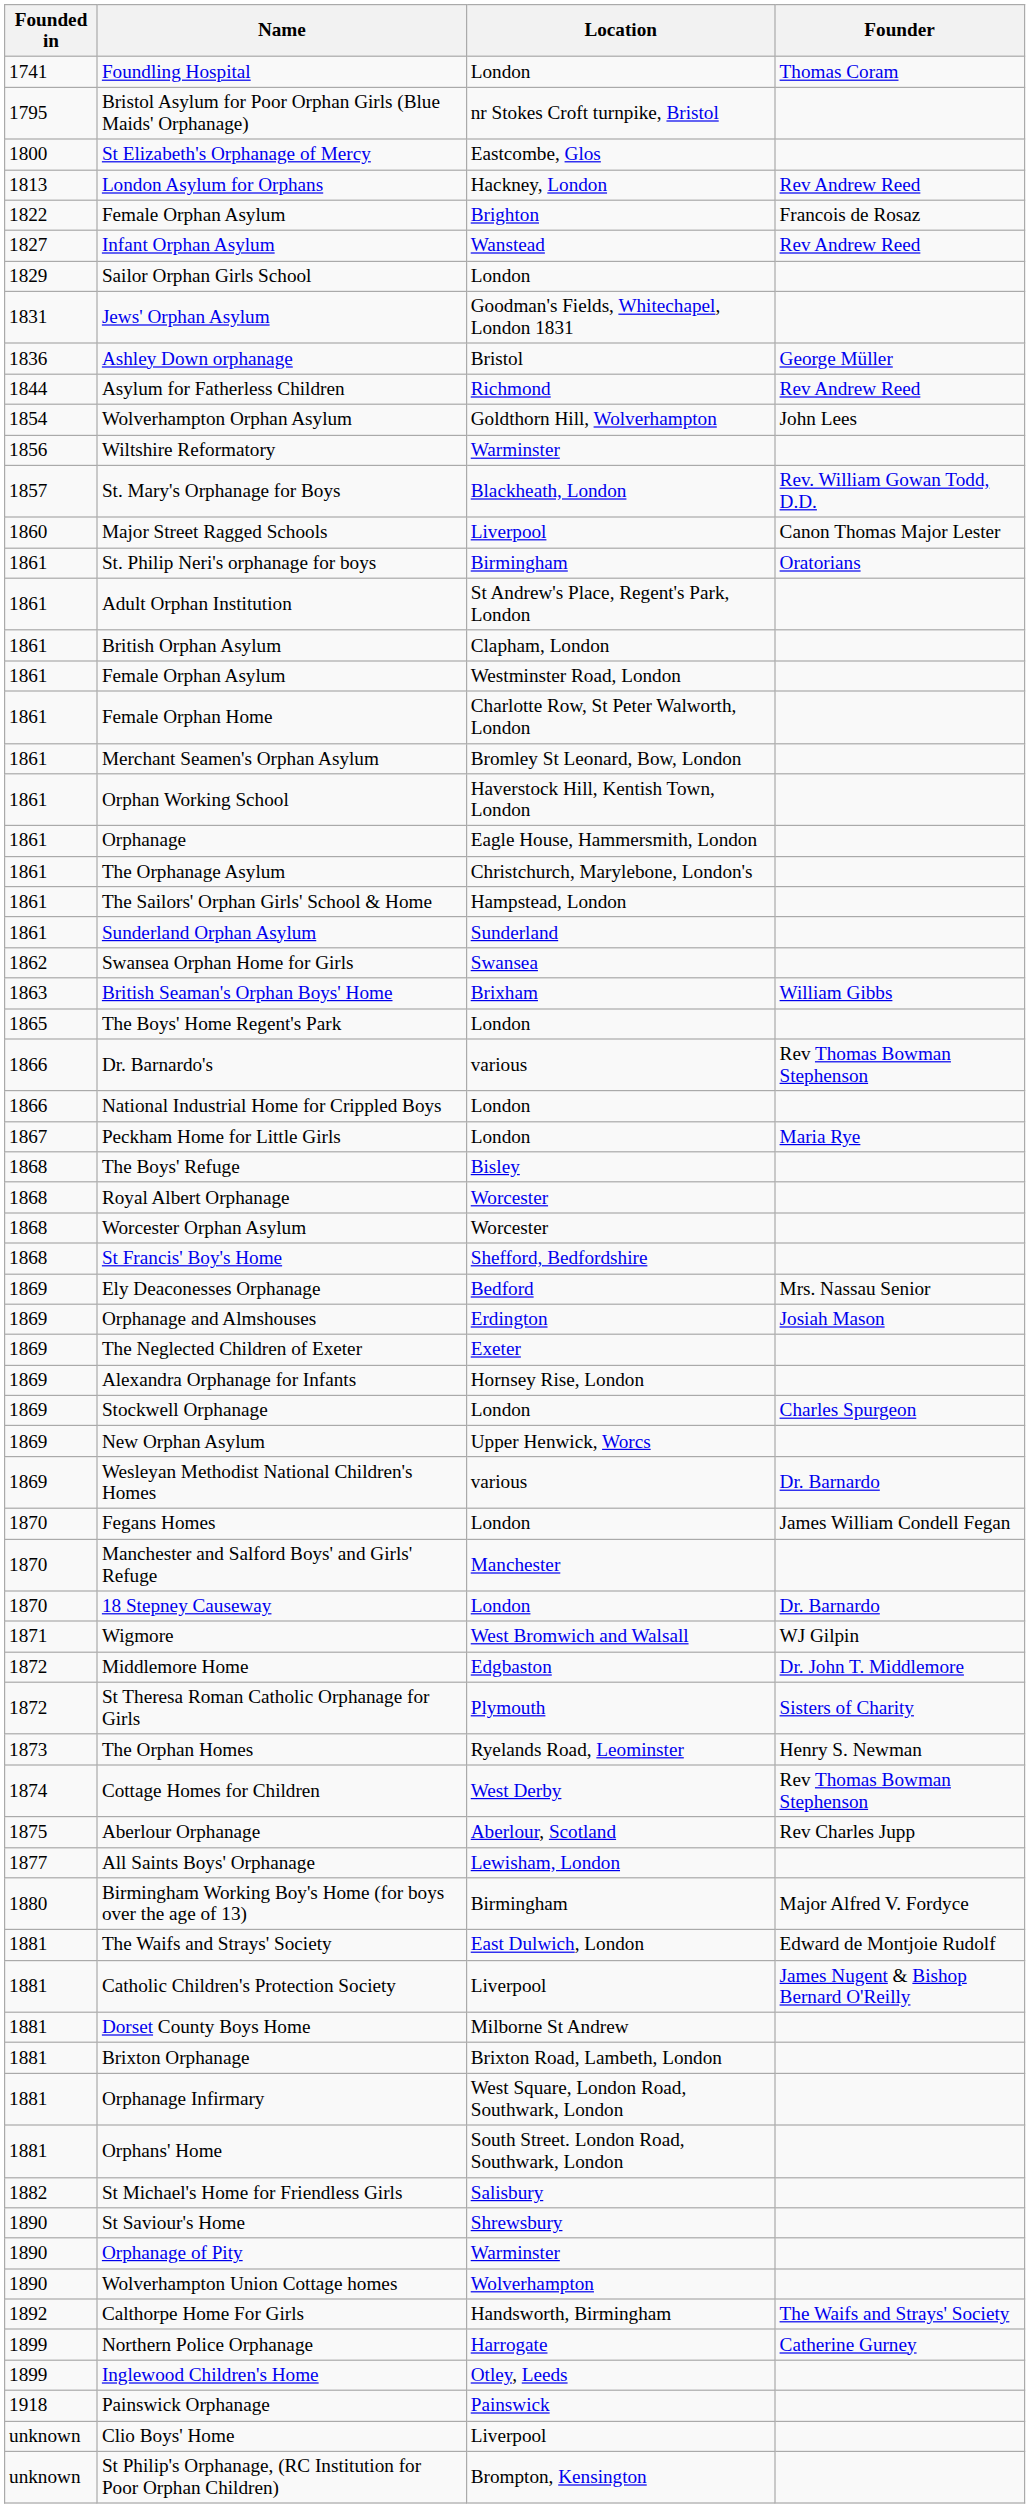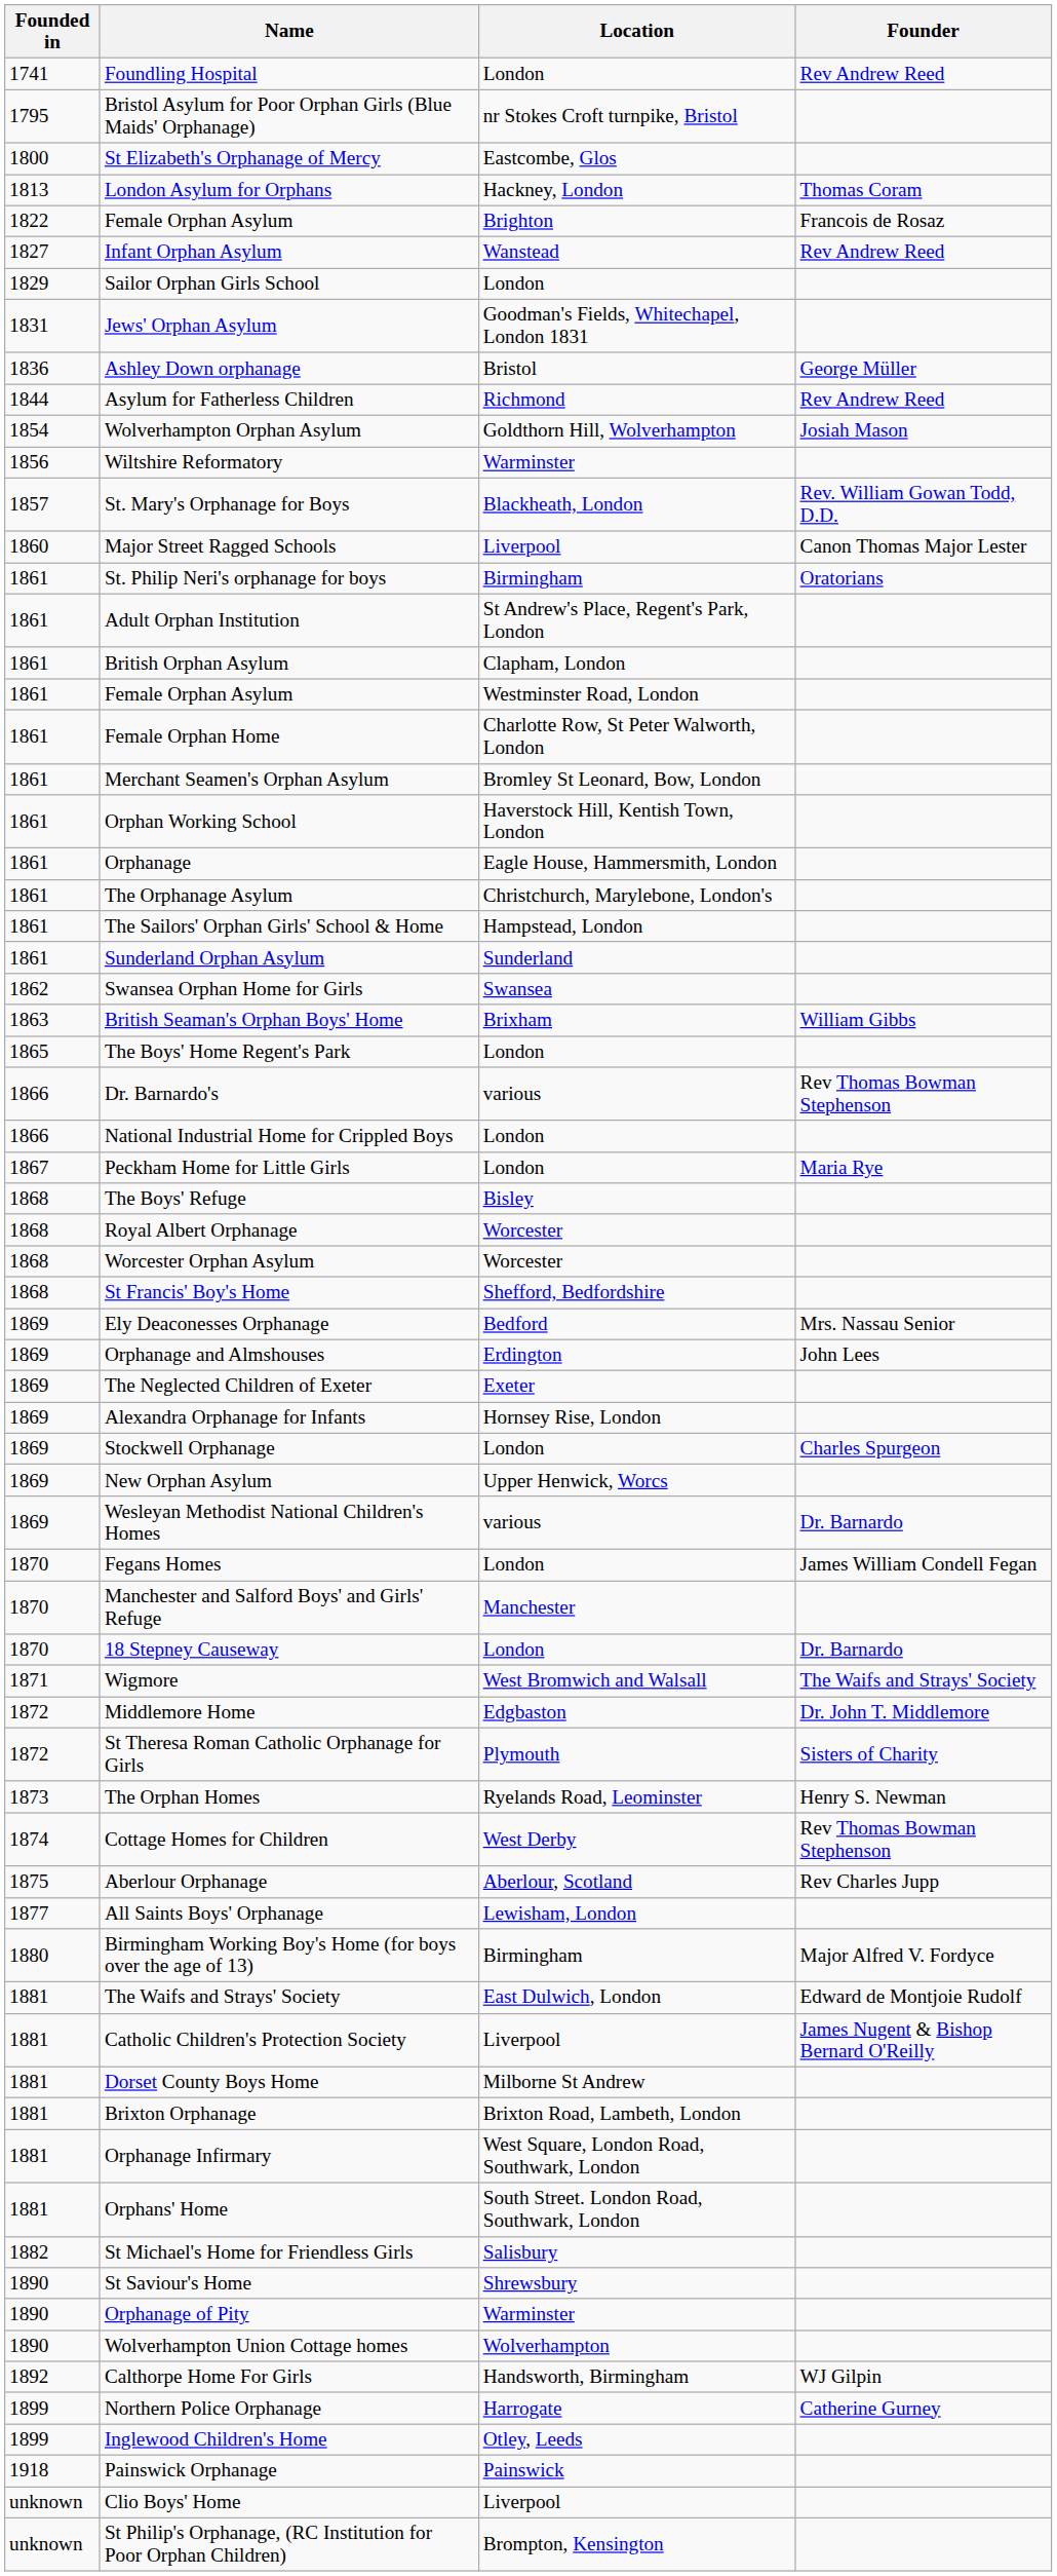 <table class="wikitable">
 <tr>
 <th scope="col" style="width:70px;">Founded in</th>
 <th scope="col" style="width:300px;">Name</th>
 <th scope="col" style="width:250px;">Location</th>
 <th scope="col" style="width:200px;">Founder</th>
 </tr>
 <tr>
 <td>1741</td>
 <td><a href='#'>Foundling Hospital</a></td>
 <td>London</td>
-<td><a href='#'>Thomas Coram</a></td>
+<td><a href='#'>Rev Andrew Reed</a></td>
 </tr>
 <tr>
 <td>1795</td>
 <td>Bristol Asylum for Poor Orphan Girls (Blue Maids' Orphanage)</td>
 <td>nr Stokes Croft turnpike, <a href='#'>Bristol</a></td>
 <td></td>
 </tr>
 <tr>
 <td>1800</td>
 <td><a href='#'>St Elizabeth's Orphanage of Mercy</a></td>
 <td>Eastcombe, <a href='#'>Glos</a></td>
 <td></td>
 </tr>
 <tr>
 <td>1813</td>
 <td><a href='#'>London Asylum for Orphans</a><br></td>
 <td>Hackney, <a href='#'>London</a><br></td>
-<td><a href='#'>Rev Andrew Reed</a></td>
+<td><a href='#'>Thomas Coram</a></td>
 </tr>
 <tr>
 <td>1822</td>
 <td>Female Orphan Asylum</td>
 <td><a href='#'>Brighton</a></td>
 <td>Francois de Rosaz</td>
 </tr>
 <tr>
 <td>1827</td>
 <td><a href='#'>Infant Orphan Asylum</a><br></td>
 <td><a href='#'>Wanstead</a></td>
 <td><a href='#'>Rev Andrew Reed</a></td>
 </tr>
 <tr>
 <td>1829</td>
 <td>Sailor Orphan Girls School</td>
 <td>London</td>
 <td></td>
 </tr>
 <tr>
 <td>1831</td>
 <td><a href='#'>Jews' Orphan Asylum</a><br></td>
 <td>Goodman's Fields, <a href='#'>Whitechapel</a>, London 1831<br></td>
 <td></td>
 </tr>
 <tr>
 <td>1836</td>
 <td><a href='#'>Ashley Down orphanage</a></td>
 <td>Bristol</td>
 <td><a href='#'>George Müller</a></td>
 </tr>
 <tr>
 <td>1844</td>
 <td>Asylum for Fatherless Children<br></td>
 <td><a href='#'>Richmond</a><br></td>
 <td><a href='#'>Rev Andrew Reed</a></td>
 </tr>
 <tr>
 <td>1854</td>
 <td>Wolverhampton Orphan Asylum</td>
 <td>Goldthorn Hill, <a href='#'>Wolverhampton</a></td>
-<td>John Lees</td>
+<td><a href='#'>Josiah Mason</a></td>
 </tr>
 <tr>
 <td>1856</td>
 <td>Wiltshire Reformatory</td>
 <td><a href='#'>Warminster</a></td>
 <td></td>
 </tr>
 <tr>
 <td>1857</td>
 <td>St. Mary's Orphanage for Boys</td>
 <td><a href='#'>Blackheath, London</a></td>
 <td><a href='#'>Rev. William Gowan Todd, D.D.</a></td>
 </tr>
 <tr>
 <td>1860</td>
 <td>Major Street Ragged Schools</td>
 <td><a href='#'>Liverpool</a></td>
 <td>Canon Thomas Major Lester</td>
 </tr>
 <tr>
 <td>1861</td>
 <td>St. Philip Neri's orphanage for boys</td>
 <td><a href='#'>Birmingham</a></td>
 <td><a href='#'>Oratorians</a></td>
 </tr>
 <tr>
 <td>1861</td>
 <td>Adult Orphan Institution</td>
 <td>St Andrew's Place, Regent's Park, London</td>
 <td></td>
 </tr>
 <tr>
 <td>1861</td>
 <td>British Orphan Asylum</td>
 <td>Clapham, London</td>
 <td></td>
 </tr>
 <tr>
 <td>1861</td>
 <td>Female Orphan Asylum</td>
 <td>Westminster Road, London</td>
 <td></td>
 </tr>
 <tr>
 <td>1861</td>
 <td>Female Orphan Home</td>
 <td>Charlotte Row, St Peter Walworth, London</td>
 <td></td>
 </tr>
 <tr>
 <td>1861</td>
 <td>Merchant Seamen's Orphan Asylum</td>
 <td>Bromley St Leonard, Bow, London</td>
 <td></td>
 </tr>
 <tr>
 <td>1861</td>
 <td>Orphan Working School</td>
 <td>Haverstock Hill, Kentish Town, London</td>
 <td></td>
 </tr>
 <tr>
 <td>1861</td>
 <td>Orphanage</td>
 <td>Eagle House, Hammersmith, London</td>
 <td></td>
 </tr>
 <tr>
 <td>1861</td>
 <td>The Orphanage Asylum</td>
 <td>Christchurch, Marylebone, London's</td>
 <td></td>
 </tr>
 <tr>
 <td>1861</td>
 <td>The Sailors' Orphan Girls' School & Home</td>
 <td>Hampstead, London</td>
 <td></td>
 </tr>
 <tr>
 <td>1861</td>
 <td><a href='#'>Sunderland Orphan Asylum</a></td>
 <td><a href='#'>Sunderland</a></td>
 <td></td>
 </tr>
 <tr>
 <td>1862</td>
 <td>Swansea Orphan Home for Girls</td>
 <td><a href='#'>Swansea</a></td>
 <td></td>
 </tr>
 <tr>
 <td>1863</td>
 <td><a href='#'>British Seaman's Orphan Boys' Home</a></td>
 <td><a href='#'>Brixham</a></td>
 <td><a href='#'>William Gibbs</a></td>
 </tr>
 <tr>
 <td>1865</td>
 <td>The Boys' Home Regent's Park</td>
 <td>London</td>
 <td></td>
 </tr>
 <tr>
 <td>1866</td>
 <td>Dr. Barnardo's</td>
 <td>various</td>
 <td>Rev <a href='#'>Thomas Bowman Stephenson</a></td>
 </tr>
 <tr>
 <td>1866</td>
 <td>National Industrial Home for Crippled Boys</td>
 <td>London</td>
 <td></td>
 </tr>
 <tr>
 <td>1867</td>
 <td>Peckham Home for Little Girls</td>
 <td>London</td>
 <td><a href='#'>Maria Rye</a></td>
 </tr>
 <tr>
 <td>1868</td>
 <td>The Boys' Refuge</td>
 <td><a href='#'>Bisley</a></td>
 <td></td>
 </tr>
 <tr>
 <td>1868</td>
 <td>Royal Albert Orphanage</td>
 <td><a href='#'>Worcester</a></td>
 <td></td>
 </tr>
 <tr>
 <td>1868</td>
 <td>Worcester Orphan Asylum</td>
 <td>Worcester</td>
 <td></td>
 </tr>
 <tr>
 <td>1868</td>
 <td><a href='#'>St Francis' Boy's Home</a></td>
 <td><a href='#'>Shefford, Bedfordshire</a></td>
 <td></td>
 </tr>
 <tr>
 <td>1869</td>
 <td>Ely Deaconesses Orphanage</td>
 <td><a href='#'>Bedford</a></td>
 <td>Mrs. Nassau Senior</td>
 </tr>
 <tr>
 <td>1869</td>
 <td>Orphanage and Almshouses</td>
 <td><a href='#'>Erdington</a></td>
-<td><a href='#'>Josiah Mason</a></td>
+<td>John Lees</td>
 </tr>
 <tr>
 <td>1869</td>
 <td>The Neglected Children of Exeter</td>
 <td><a href='#'>Exeter</a></td>
 <td></td>
 </tr>
 <tr>
 <td>1869</td>
 <td>Alexandra Orphanage for Infants</td>
 <td>Hornsey Rise, London</td>
 <td></td>
 </tr>
 <tr>
 <td>1869</td>
 <td>Stockwell Orphanage</td>
 <td>London</td>
 <td><a href='#'>Charles Spurgeon</a></td>
 </tr>
 <tr>
 <td>1869</td>
 <td>New Orphan Asylum</td>
 <td>Upper Henwick, <a href='#'>Worcs</a></td>
 <td></td>
 </tr>
 <tr>
 <td>1869</td>
 <td>Wesleyan Methodist National Children's Homes<br></td>
 <td>various</td>
 <td><a href='#'>Dr. Barnardo</a></td>
 </tr>
 <tr>
 <td>1870</td>
 <td>Fegans Homes</td>
 <td>London</td>
 <td>James William Condell Fegan</td>
 </tr>
 <tr>
 <td>1870</td>
 <td>Manchester and Salford Boys' and Girls' Refuge</td>
 <td><a href='#'>Manchester</a></td>
 <td></td>
 </tr>
 <tr>
 <td>1870</td>
 <td><a href='#'>18 Stepney Causeway</a><br></td>
 <td><a href='#'>London</a><br></td>
 <td><a href='#'>Dr. Barnardo</a></td>
 </tr>
 <tr>
 <td>1871</td>
 <td>Wigmore</td>
 <td><a href='#'>West Bromwich and Walsall</a></td>
-<td>WJ Gilpin</td>
+<td><a href='#'>The Waifs and Strays' Society</a></td>
 </tr>
 <tr>
 <td>1872</td>
 <td>Middlemore Home</td>
 <td><a href='#'>Edgbaston</a></td>
 <td><a href='#'>Dr. John T. Middlemore</a></td>
 </tr>
 <tr>
 <td>1872</td>
 <td>St Theresa Roman Catholic Orphanage for Girls</td>
 <td><a href='#'>Plymouth</a></td>
 <td><a href='#'>Sisters of Charity</a></td>
 </tr>
 <tr>
 <td>1873</td>
 <td>The Orphan Homes</td>
 <td>Ryelands Road, <a href='#'>Leominster</a></td>
 <td>Henry S. Newman</td>
 </tr>
 <tr>
 <td>1874</td>
 <td>Cottage Homes for Children</td>
 <td><a href='#'>West Derby</a></td>
 <td>Rev <a href='#'>Thomas Bowman Stephenson</a></td>
 </tr>
 <tr>
 <td>1875</td>
 <td>Aberlour Orphanage</td>
 <td><a href='#'>Aberlour</a>, <a href='#'>Scotland</a></td>
 <td>Rev Charles Jupp</td>
 </tr>
 <tr>
 <td>1877</td>
 <td>All Saints Boys' Orphanage</td>
 <td><a href='#'>Lewisham, London</a></td>
 <td></td>
 </tr>
 <tr>
 <td>1880</td>
 <td>Birmingham Working Boy's Home (for boys over the age of 13)</td>
 <td>Birmingham</td>
 <td>Major Alfred V. Fordyce</td>
 </tr>
 <tr>
 <td>1881</td>
 <td>The Waifs and Strays' Society<br></td>
 <td><a href='#'>East Dulwich</a>, London</td>
 <td>Edward de Montjoie Rudolf</td>
 </tr>
 <tr>
 <td>1881</td>
 <td>Catholic Children's Protection Society</td>
 <td>Liverpool</td>
 <td><a href='#'>James Nugent</a> & <a href='#'>Bishop Bernard O'Reilly</a></td>
 </tr>
 <tr>
 <td>1881</td>
 <td><a href='#'>Dorset</a> County Boys Home</td>
 <td>Milborne St Andrew</td>
 <td></td>
 </tr>
 <tr>
 <td>1881</td>
 <td>Brixton Orphanage</td>
 <td>Brixton Road, Lambeth, London</td>
 <td></td>
 </tr>
 <tr>
 <td>1881</td>
 <td>Orphanage Infirmary</td>
 <td>West Square, London Road, Southwark, London</td>
 <td></td>
 </tr>
 <tr>
 <td>1881</td>
 <td>Orphans' Home</td>
 <td>South Street. London Road, Southwark, London</td>
 <td></td>
 </tr>
 <tr>
 <td>1882</td>
 <td>St Michael's Home for Friendless Girls</td>
 <td><a href='#'>Salisbury</a></td>
 <td></td>
 </tr>
 <tr>
 <td>1890</td>
 <td>St Saviour's Home</td>
 <td><a href='#'>Shrewsbury</a></td>
 <td></td>
 </tr>
 <tr>
 <td>1890</td>
 <td><a href='#'>Orphanage of Pity</a></td>
 <td><a href='#'>Warminster</a></td>
 <td></td>
 </tr>
 <tr>
 <td>1890</td>
 <td>Wolverhampton Union Cottage homes</td>
 <td><a href='#'>Wolverhampton</a></td>
 <td></td>
 </tr>
 <tr>
 <td>1892</td>
 <td>Calthorpe Home For Girls</td>
 <td>Handsworth, Birmingham</td>
-<td><a href='#'>The Waifs and Strays' Society</a></td>
+<td>WJ Gilpin</td>
 </tr>
 <tr>
 <td>1899</td>
 <td>Northern Police Orphanage<br></td>
 <td><a href='#'>Harrogate</a></td>
 <td><a href='#'>Catherine Gurney</a></td>
 </tr>
 <tr>
 <td>1899</td>
 <td><a href='#'>Inglewood Children's Home</a></td>
 <td><a href='#'>Otley</a>, <a href='#'>Leeds</a></td>
 <td></td>
 </tr>
 <tr>
 <td>1918</td>
 <td>Painswick Orphanage</td>
 <td><a href='#'>Painswick</a></td>
 <td></td>
 </tr>
 <tr>
 <td>unknown</td>
 <td>Clio Boys' Home</td>
 <td>Liverpool</td>
 <td></td>
 </tr>
 <tr>
 <td>unknown</td>
 <td>St Philip's Orphanage, (RC Institution for Poor Orphan Children)</td>
 <td>Brompton, <a href='#'>Kensington</a></td>
 <td></td>
 </tr>
 </table>
